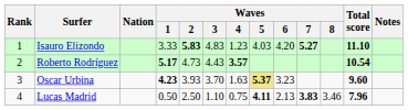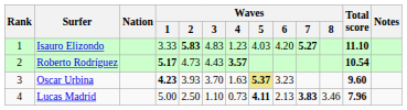 <table class="wikitable sortable" style="text-align:center">
 <tr>
 <th rowspan=2>Rank</th>
 <th rowspan=2>Surfer</th>
 <th rowspan=2>Nation</th>
 <th colspan=8>Waves</th>
 <th rowspan=2>Total<br>score</th>
 <th rowspan=2>Notes</th>
 </tr>
 <tr>
 <th>1</th>
 <th>2</th>
 <th>3</th>
 <th>4</th>
 <th>5</th>
 <th>6</th>
 <th>7</th>
 <th>8</th>
 </tr>
 <tr bgcolor=ccffcc>
 <td>1</td>
 <td align=left><a href='#'>Isauro Elizondo</a></td>
 <td align=left></td>
 <td>3.33</td>
 <td><strong>5.83</strong></td>
 <td>4.83</td>
 <td>1.23</td>
 <td>4.03</td>
 <td>4.20</td>
 <td><strong>5.27</strong></td>
 <td></td>
 <td><strong>11.10</strong></td>
 <td></td>
 </tr>
 <tr bgcolor=ccffcc>
 <td>2</td>
 <td align=left><a href='#'>Roberto Rodríguez</a></td>
 <td align=left></td>
 <td><strong>5.17</strong></td>
 <td>4.73</td>
 <td>4.43</td>
 <td><strong>3.57</strong></td>
 <td></td>
 <td></td>
 <td></td>
 <td></td>
 <td><strong>10.54</strong></td>
 <td></td>
 </tr>
 <tr>
 <td>3</td>
 <td align=left><a href='#'>Oscar Urbina</a></td>
 <td align=left></td>
 <td><strong>4.23</strong></td>
 <td>3.93</td>
 <td>3.70</td>
 <td>1.63</td>
 <td style="background: khaki;"><strong>5.37</strong></td>
 <td>3.23</td>
 <td></td>
 <td></td>
 <td><strong>9.60</strong></td>
 <td></td>
 </tr>
 <tr>
 <td>4</td>
 <td align=left><a href='#'>Lucas Madrid</a></td>
 <td align=left></td>
-<td>0.50</td>
+<td>5.00</td>
 <td>2.50</td>
 <td>1.10</td>
-<td>0.75</td>
+<td>0.73</td>
 <td><strong>4.11</strong></td>
 <td>2.13</td>
 <td><strong>3.83</strong></td>
 <td>3.46</td>
 <td><strong>7.96</strong></td>
 <td></td>
 </tr>
 </table>
